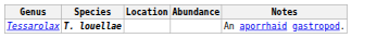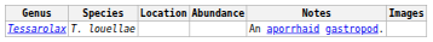 <table class="wikitable" style="background:white">
 <tr>
 <th>Genus</th>
 <th>Species</th>
 <th>Location</th>
 <th>Abundance</th>
 <th>Notes</th>
+<th>Images</th>
 </tr>
 <tr>
 <td><em><a href='#'>Tessarolax</a></em></td>
-<td><strong><em>T. louellae</em></strong></td>
+<td><em>T. louellae</em></td>
 <td></td>
 <td></td>
 <td>An <a href='#'>aporrhaid</a> <a href='#'>gastropod</a>.</td>
+<td></td>
 </tr>
 </table>
